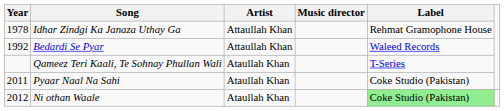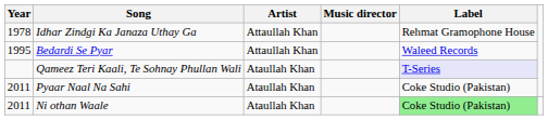 <table class="wikitable sortable plainrowheaders">
 <tr>
 <th scope="col">Year</th>
 <th scope="col">Song</th>
 <th scope="col">Artist</th>
 <th scope="col">Music director</th>
 <th scope="col">Label</th>
 </tr>
 <tr>
 <td>1978</td>
 <td><em>Idhar Zindgi Ka Janaza Uthay Ga</em></td>
 <td>Attaullah Khan</td>
 <td></td>
 <td>Rehmat Gramophone House</td>
 </tr>
 <tr>
-<td>1992</td>
+<td>1995</td>
 <td><em><a href='#'>Bedardi Se Pyar</a></em></td>
 <td>Attaullah Khan</td>
 <td></td>
 <td><a href='#'>Waleed Records</a></td>
 </tr>
 <tr>
 <td></td>
 <td><em>Qameez Teri Kaali, Te Sohnay Phullan Wali</em></td>
 <td>Ataullah Khan</td>
 <td></td>
-<td><a href='#'>T-Series</a></td>
+<td style="background: lavender;"><a href='#'>T-Series</a></td>
 </tr>
 <tr>
 <td>2011</td>
 <td><em>Pyaar Naal Na Sahi</em></td>
 <td>Ataullah Khan</td>
 <td></td>
 <td>Coke Studio (Pakistan)</td>
 </tr>
 <tr>
-<td>2012</td>
+<td>2011</td>
 <td><em>Ni othan Waale</em></td>
 <td>Ataullah Khan</td>
 <td></td>
 <td style="background: lightgreen;">Coke Studio (Pakistan)</td>
 <td></td>
 </tr>
 </table>
